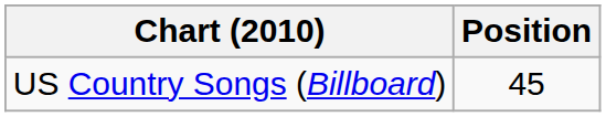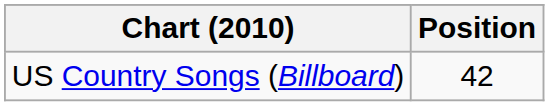 <table class="wikitable sortable">
 <tr>
 <th scope="col">Chart (2010)</th>
 <th scope="col">Position</th>
 </tr>
 <tr>
 <td>US <a href='#'>Country Songs</a> (<em><a href='#'>Billboard</a></em>)</td>
-<td align="center">45</td>
+<td align="center">42</td>
 </tr>
 </table>
